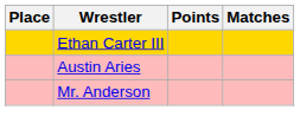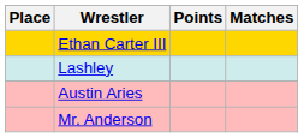 <table class="wikitable sortable">
 <tr>
 <th>Place</th>
 <th>Wrestler</th>
 <th>Points</th>
 <th>Matches</th>
 </tr>
 <tr style="background:gold;">
 <td></td>
 <td><a href='#'>Ethan Carter III</a></td>
+<td></td>
+<td></td>
+</tr>
+<tr bgcolor="#cfecec">
+<td></td>
+<td><a href='#'>Lashley</a></td>
 <td></td>
 <td></td>
 </tr>
 <tr bgcolor="#ffbbbb">
 <td></td>
 <td><a href='#'>Austin Aries</a></td>
 <td></td>
 <td></td>
 </tr>
 <tr bgcolor="#ffbbbb">
 <td></td>
 <td><a href='#'>Mr. Anderson</a></td>
 <td></td>
 <td></td>
 </tr>
 </table>
